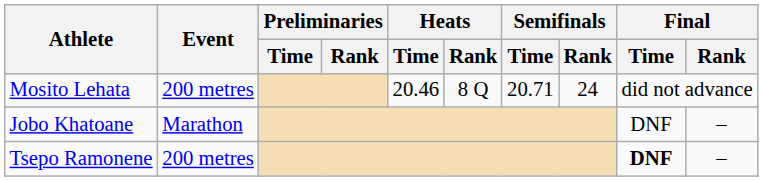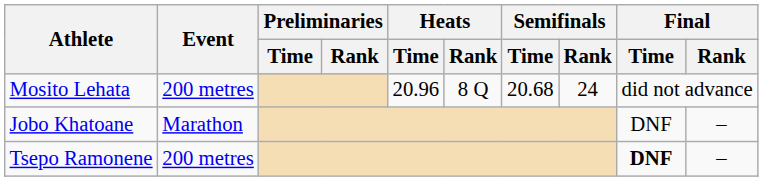 <table class=wikitable style="font-size:90%;">
 <tr>
 <th rowspan="2">Athlete</th>
 <th rowspan="2">Event</th>
 <th colspan="2">Preliminaries</th>
 <th colspan="2">Heats</th>
 <th colspan="2">Semifinals</th>
 <th colspan="2">Final</th>
 </tr>
 <tr>
 <th>Time</th>
 <th>Rank</th>
 <th>Time</th>
 <th>Rank</th>
 <th>Time</th>
 <th>Rank</th>
 <th>Time</th>
 <th>Rank</th>
 </tr>
 <tr style="border-top: single;">
 <td><a href='#'>Mosito Lehata</a></td>
 <td><a href='#'>200 metres</a></td>
 <td colspan= 2 bgcolor="wheat"></td>
-<td align=center>20.46</td>
+<td align=center>20.96</td>
 <td align=center>8 Q</td>
-<td align=center>20.71</td>
+<td align=center>20.68</td>
 <td align=center>24</td>
 <td align=center colspan=2>did not advance</td>
 </tr>
 <tr style="border-top: single;">
 <td><a href='#'>Jobo Khatoane</a></td>
 <td><a href='#'>Marathon</a></td>
 <td colspan= 6 bgcolor="wheat"></td>
 <td align=center>DNF</td>
 <td align=center>–</td>
 </tr>
 <tr style="border-top: single;">
 <td><a href='#'>Tsepo Ramonene</a></td>
 <td><a href='#'>200 metres</a></td>
 <td colspan= 6 bgcolor="wheat"></td>
 <td align=center><strong>DNF</strong></td>
 <td align=center>–</td>
 </tr>
 </table>
